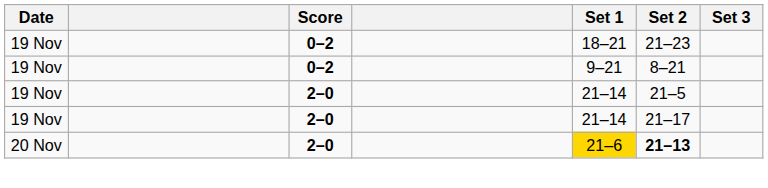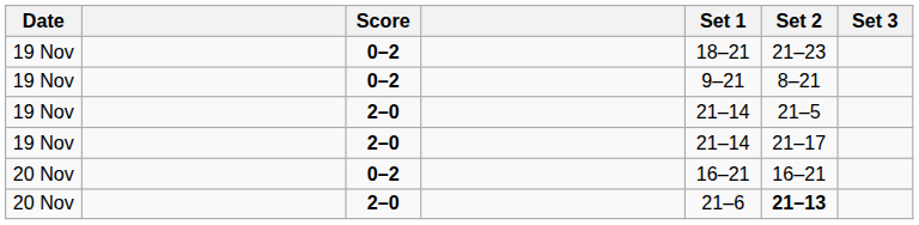 <table class="wikitable" style="text-align: center; font-size:90% ">
 <tr>
 <th width="50">Date</th>
 <th align="right" width="190"></th>
 <th width="50">Score</th>
 <th align="left" width="190"></th>
 <th width="50">Set 1</th>
 <th width="50">Set 2</th>
 <th width="50">Set 3</th>
 </tr>
 <tr>
 <td>19 Nov</td>
 <td align=right></td>
 <td align=center><strong>0–2</strong></td>
 <td align=left><strong></strong></td>
 <td>18–21</td>
 <td>21–23</td>
 <td></td>
 </tr>
 <tr>
 <td>19 Nov</td>
 <td align=right></td>
 <td align=center><strong>0–2</strong></td>
 <td align=left><strong></strong></td>
 <td>9–21</td>
 <td>8–21</td>
 <td></td>
 </tr>
 <tr>
 <td>19 Nov</td>
 <td align=right><strong></strong></td>
 <td align=center><strong>2–0</strong></td>
 <td align=left></td>
 <td>21–14</td>
 <td>21–5</td>
 <td></td>
 </tr>
 <tr>
 <td>19 Nov</td>
 <td align=right><strong></strong></td>
 <td align=center><strong>2–0</strong></td>
 <td align=left></td>
 <td>21–14</td>
 <td>21–17</td>
 <td></td>
 </tr>
 <tr>
 <td>20 Nov</td>
+<td align=right></td>
+<td align=center><strong>0–2</strong></td>
+<td align=left><strong></strong></td>
+<td>16–21</td>
+<td>16–21</td>
+<td></td>
+</tr>
+<tr>
+<td>20 Nov</td>
 <td align=right><strong></strong></td>
 <td align=center><strong>2–0</strong></td>
 <td align=left></td>
-<td style="background: gold;">21–6</td>
+<td>21–6</td>
 <td><strong>21–13</strong></td>
 <td></td>
 </tr>
 </table>
